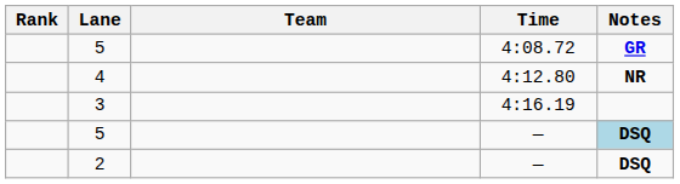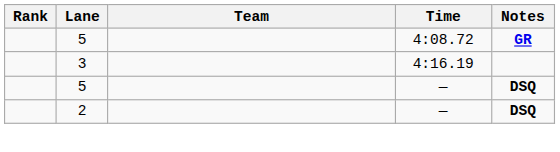 <table class="wikitable sortable" style="text-align:center;">
 <tr>
 <th width=40>Rank</th>
 <th width=40>Lane</th>
 <th width=250>Team</th>
 <th width=80>Time</th>
 <th width=50>Notes</th>
 </tr>
 <tr>
 <td></td>
 <td>5</td>
 <td align=left> </td>
 <td>4:08.72</td>
 <td><strong><a href='#'>GR</a></strong></td>
 </tr>
 <tr>
 <td></td>
-<td>4</td>
-<td align=left> </td>
-<td>4:12.80</td>
-<td><strong>NR</strong></td>
-</tr>
-<tr>
-<td></td>
 <td>3</td>
 <td align=left> </td>
 <td>4:16.19</td>
 <td></td>
 </tr>
 <tr>
 <td></td>
 <td>5</td>
 <td align=left> </td>
 <td>—</td>
-<td style="background: lightblue;"><strong>DSQ</strong></td>
+<td><strong>DSQ</strong></td>
 </tr>
 <tr>
 <td></td>
 <td>2</td>
 <td align=left> </td>
 <td>—</td>
 <td><strong>DSQ</strong></td>
 </tr>
 </table>
